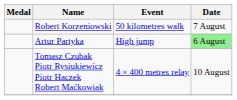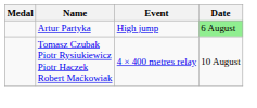 <table class="wikitable" style="font-size:90%">
 <tr>
 <th>Medal</th>
 <th>Name</th>
 <th>Event</th>
 <th>Date</th>
-</tr>
-<tr>
-<td></td>
-<td><a href='#'>Robert Korzeniowski</a></td>
-<td><a href='#'>50 kilometres walk</a></td>
-<td>7 August</td>
 </tr>
 <tr>
 <td></td>
 <td><a href='#'>Artur Partyka</a></td>
 <td><a href='#'>High jump</a></td>
 <td style="background: lightgreen;">6 August</td>
 </tr>
 <tr>
 <td></td>
 <td><a href='#'>Tomasz Czubak</a><br><a href='#'>Piotr Rysiukiewicz</a><br><a href='#'>Piotr Haczek</a><br><a href='#'>Robert Maćkowiak</a></td>
 <td><a href='#'>4 × 400 metres relay</a></td>
 <td>10 August</td>
 </tr>
 <tr>
 </tr>
 </table>
